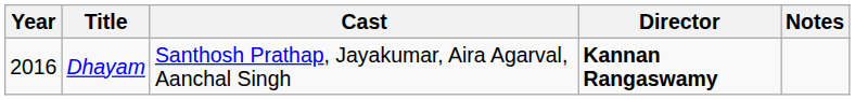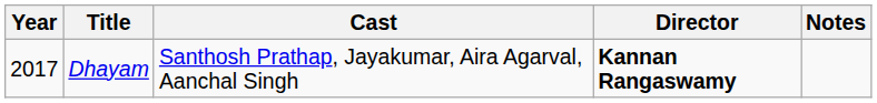 <table class="wikitable" style="font-size: 95%;">
 <tr>
 <th>Year</th>
 <th>Title</th>
 <th>Cast</th>
 <th>Director</th>
 <th>Notes</th>
 </tr>
 <tr>
-<td>2016</td>
+<td>2017</td>
 <td><em><a href='#'>Dhayam</a></em></td>
 <td><a href='#'>Santhosh Prathap</a>, Jayakumar, Aira Agarval, Aanchal Singh</td>
 <td><strong>Kannan Rangaswamy</strong></td>
 <td></td>
 </tr>
 </table>
